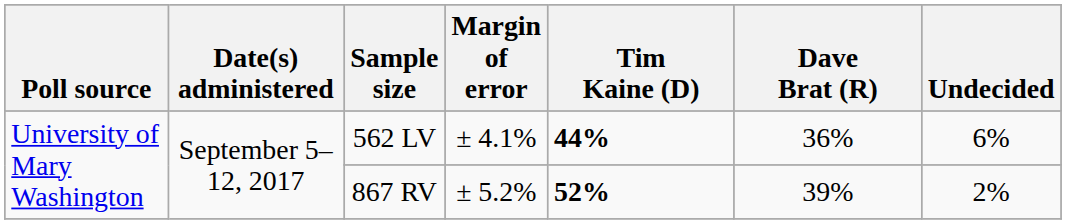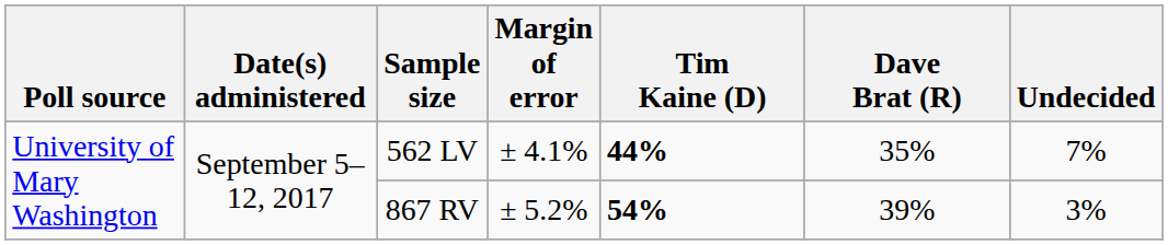 <table class="wikitable">
 <tr valign=bottom>
 <th>Poll source</th>
 <th>Date(s)<br>administered</th>
 <th>Sample<br>size</th>
 <th>Margin<br>of error</th>
 <th style="width:100px;">Tim<br>Kaine (D)</th>
 <th style="width:100px;">Dave<br>Brat (R)</th>
 <th>Undecided</th>
 </tr>
 <tr>
 <td rowspan=2><a href='#'>University of Mary Washington</a></td>
 <td align=center rowspan=2>September 5–12, 2017</td>
 <td align=center>562 LV</td>
 <td align=center>± 4.1%</td>
 <td><strong>44%</strong></td>
-<td align=center>36%</td>
-<td align=center>6%</td>
+<td align=center>35%</td>
+<td align=center>7%</td>
 </tr>
 <tr>
 <td align=center>867 RV</td>
 <td align=center>± 5.2%</td>
-<td><strong>52%</strong></td>
+<td><strong>54%</strong></td>
 <td align=center>39%</td>
-<td align=center>2%</td>
+<td align=center>3%</td>
 </tr>
 </table>
